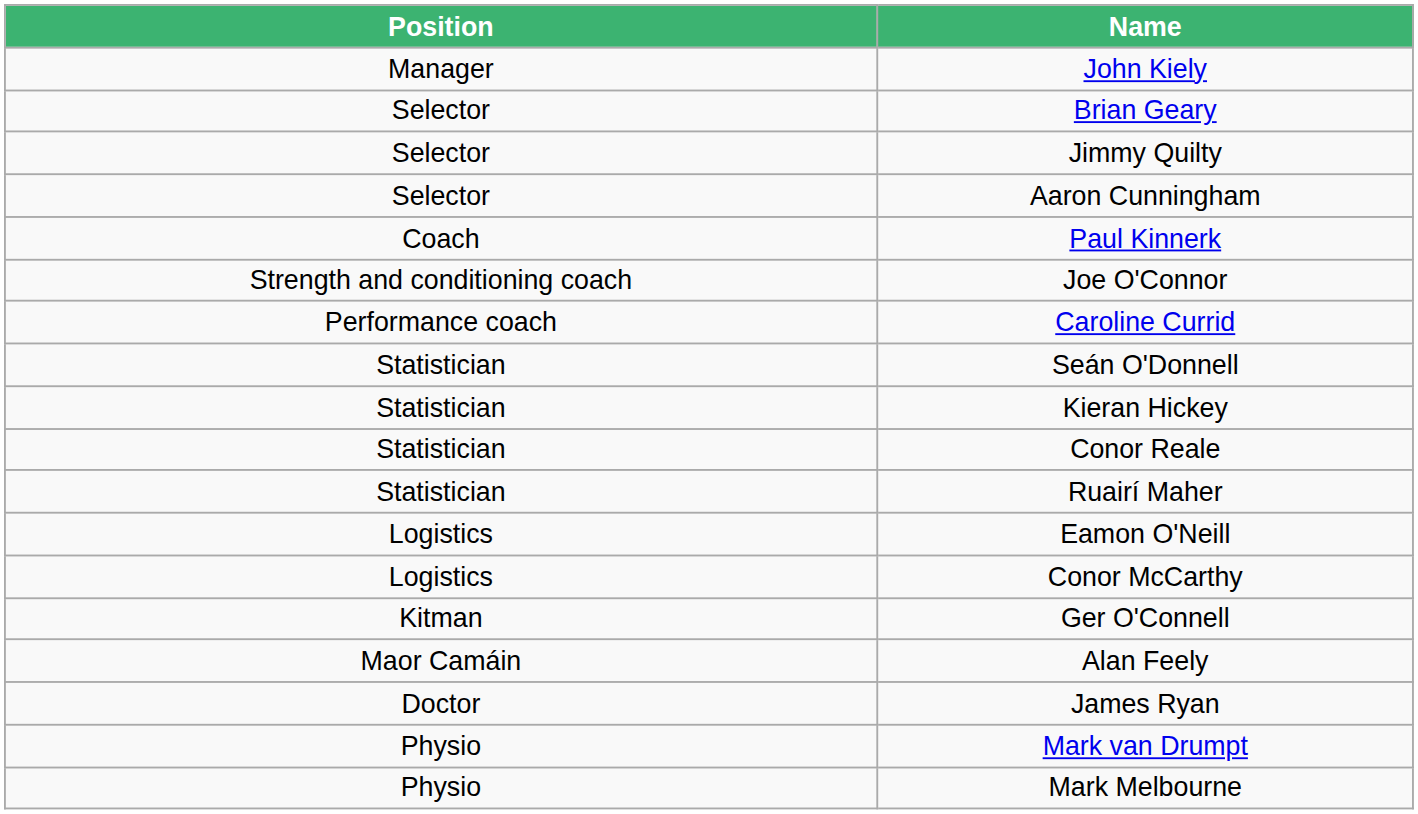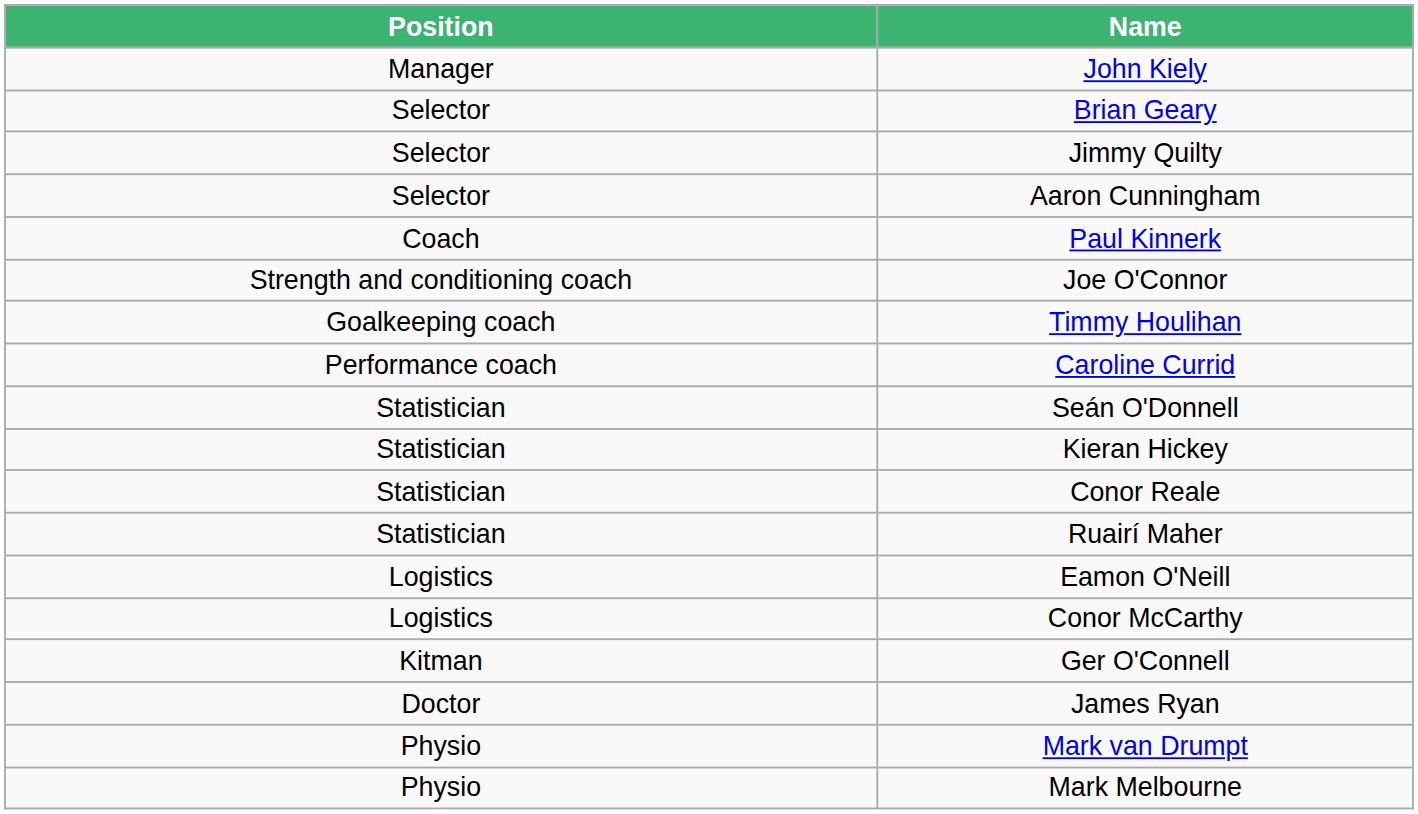 <table class="wikitable" style="text-align:center; font-size:90%; width:60%;">
 <tr>
 <th style="background:#3CB371;color:white; width=550px;">Position</th>
 <th style="background:#3CB371;color:white; width=300px;">Name</th>
 </tr>
 <tr>
 <td>Manager</td>
 <td><a href='#'>John Kiely</a></td>
 </tr>
 <tr>
 <td>Selector</td>
 <td><a href='#'>Brian Geary</a></td>
 </tr>
 <tr>
 <td>Selector</td>
 <td>Jimmy Quilty</td>
 </tr>
 <tr>
 <td>Selector</td>
 <td>Aaron Cunningham</td>
 </tr>
 <tr>
 <td>Coach</td>
 <td><a href='#'>Paul Kinnerk</a></td>
 </tr>
 <tr>
 <td>Strength and conditioning coach</td>
 <td>Joe O'Connor</td>
+</tr>
+<tr>
+<td>Goalkeeping coach</td>
+<td><a href='#'>Timmy Houlihan</a></td>
 </tr>
 <tr>
 <td>Performance coach</td>
 <td><a href='#'>Caroline Currid</a></td>
 </tr>
 <tr>
 <td>Statistician</td>
 <td>Seán O'Donnell</td>
 </tr>
 <tr>
 <td>Statistician</td>
 <td>Kieran Hickey</td>
 </tr>
 <tr>
 <td>Statistician</td>
 <td>Conor Reale</td>
 </tr>
 <tr>
 <td>Statistician</td>
 <td>Ruairí Maher</td>
 </tr>
 <tr>
 <td>Logistics</td>
 <td>Eamon O'Neill</td>
 </tr>
 <tr>
 <td>Logistics</td>
 <td>Conor McCarthy</td>
 </tr>
 <tr>
 <td>Kitman</td>
 <td>Ger O'Connell</td>
 </tr>
 <tr>
-<td>Maor Camáin</td>
-<td>Alan Feely</td>
-</tr>
-<tr>
 <td>Doctor</td>
 <td>James Ryan</td>
 </tr>
 <tr>
 <td>Physio</td>
 <td><a href='#'>Mark van Drumpt</a></td>
 </tr>
 <tr>
 <td>Physio</td>
 <td>Mark Melbourne</td>
 </tr>
 </table>
